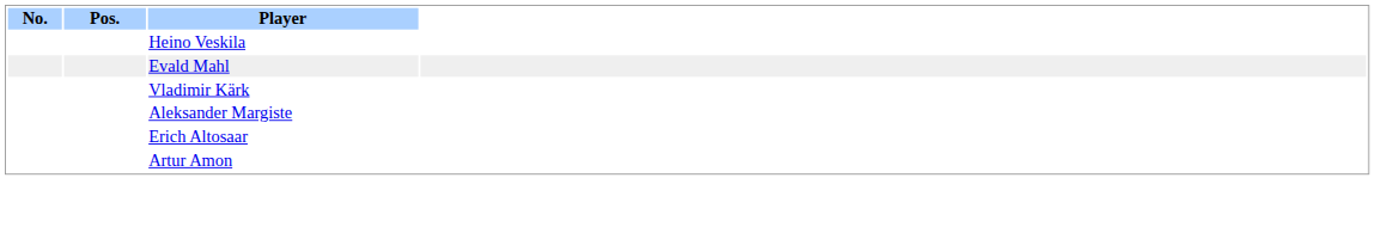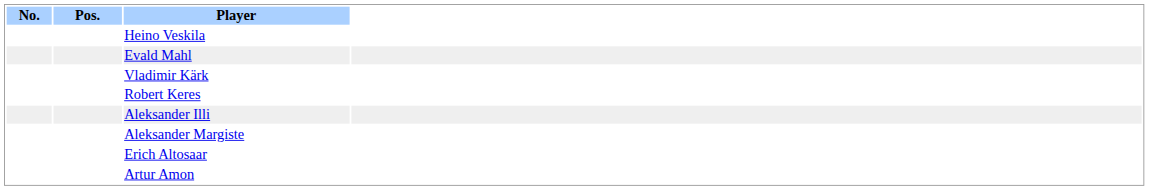 <table border="0"  style="width:80%; border:1px solid #999; background:#fff; text-align:center;">
 <tr style="text-align:center; background:#aad0ff;">
 <th width=4%>No.</th>
 <th width=6%>Pos.</th>
 <th width=20%>Player</th>
 </tr>
 <tr>
 <td></td>
 <td></td>
 <td align="left"><a href='#'>Heino Veskila</a></td>
 <td align="left"></td>
 </tr>
 <tr style="background:#efefef;">
 <td></td>
 <td></td>
 <td align="left"><a href='#'>Evald Mahl</a></td>
 <td align="left"></td>
 </tr>
 <tr>
 <td></td>
 <td></td>
 <td align="left"><a href='#'>Vladimir Kärk</a></td>
 <td align="left"></td>
 </tr>
 <tr>
 <td></td>
 <td></td>
+<td align="left"><a href='#'>Robert Keres</a></td>
+<td align="left"></td>
+</tr>
+<tr style="background:#efefef;">
+<td></td>
+<td></td>
+<td align="left"><a href='#'>Aleksander Illi</a></td>
+<td align="left"></td>
+</tr>
+<tr>
+<td></td>
+<td></td>
 <td align="left"><a href='#'>Aleksander Margiste</a></td>
 <td align="left"></td>
 </tr>
 <tr>
 <td></td>
 <td></td>
 <td align="left"><a href='#'>Erich Altosaar</a></td>
 <td align="left"></td>
 </tr>
 <tr>
 <td></td>
 <td></td>
 <td align="left"><a href='#'>Artur Amon</a></td>
 <td align="left"></td>
 </tr>
 </table>
